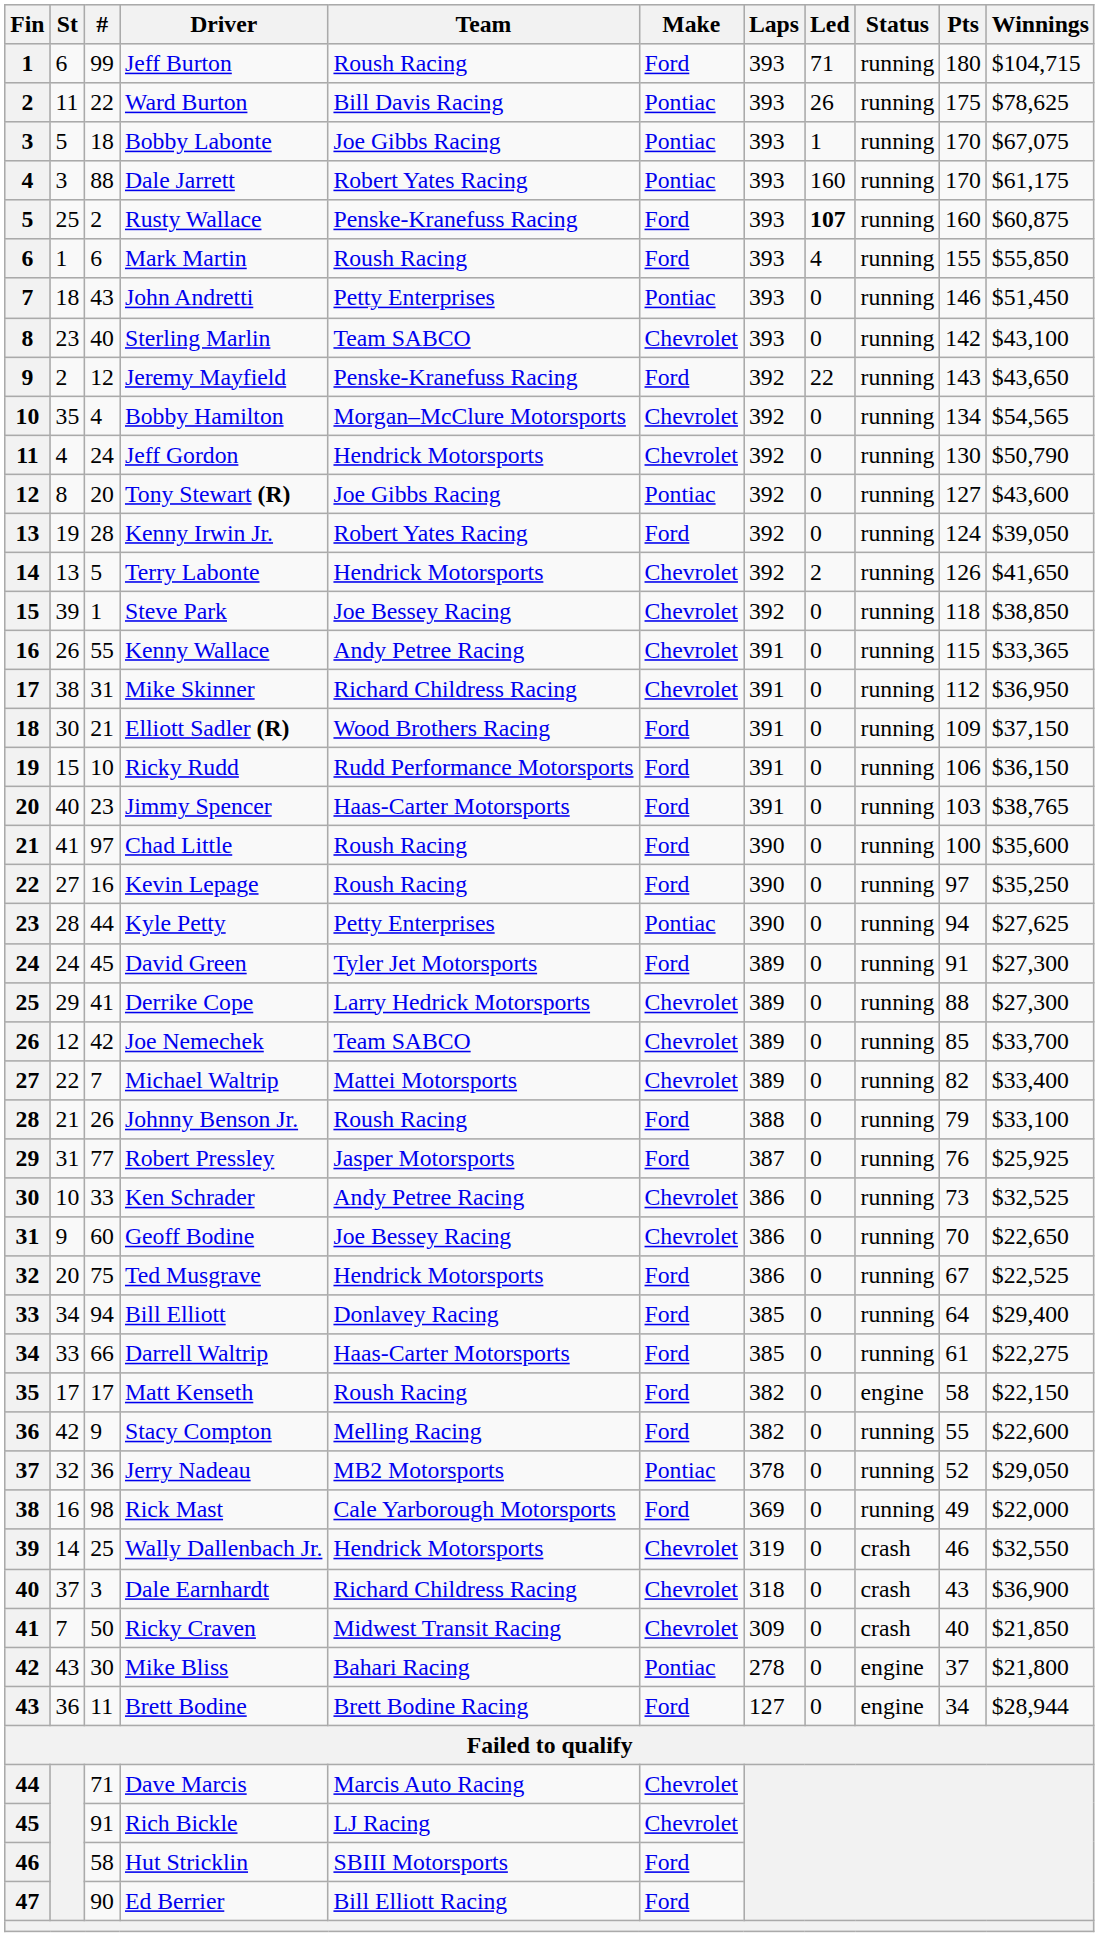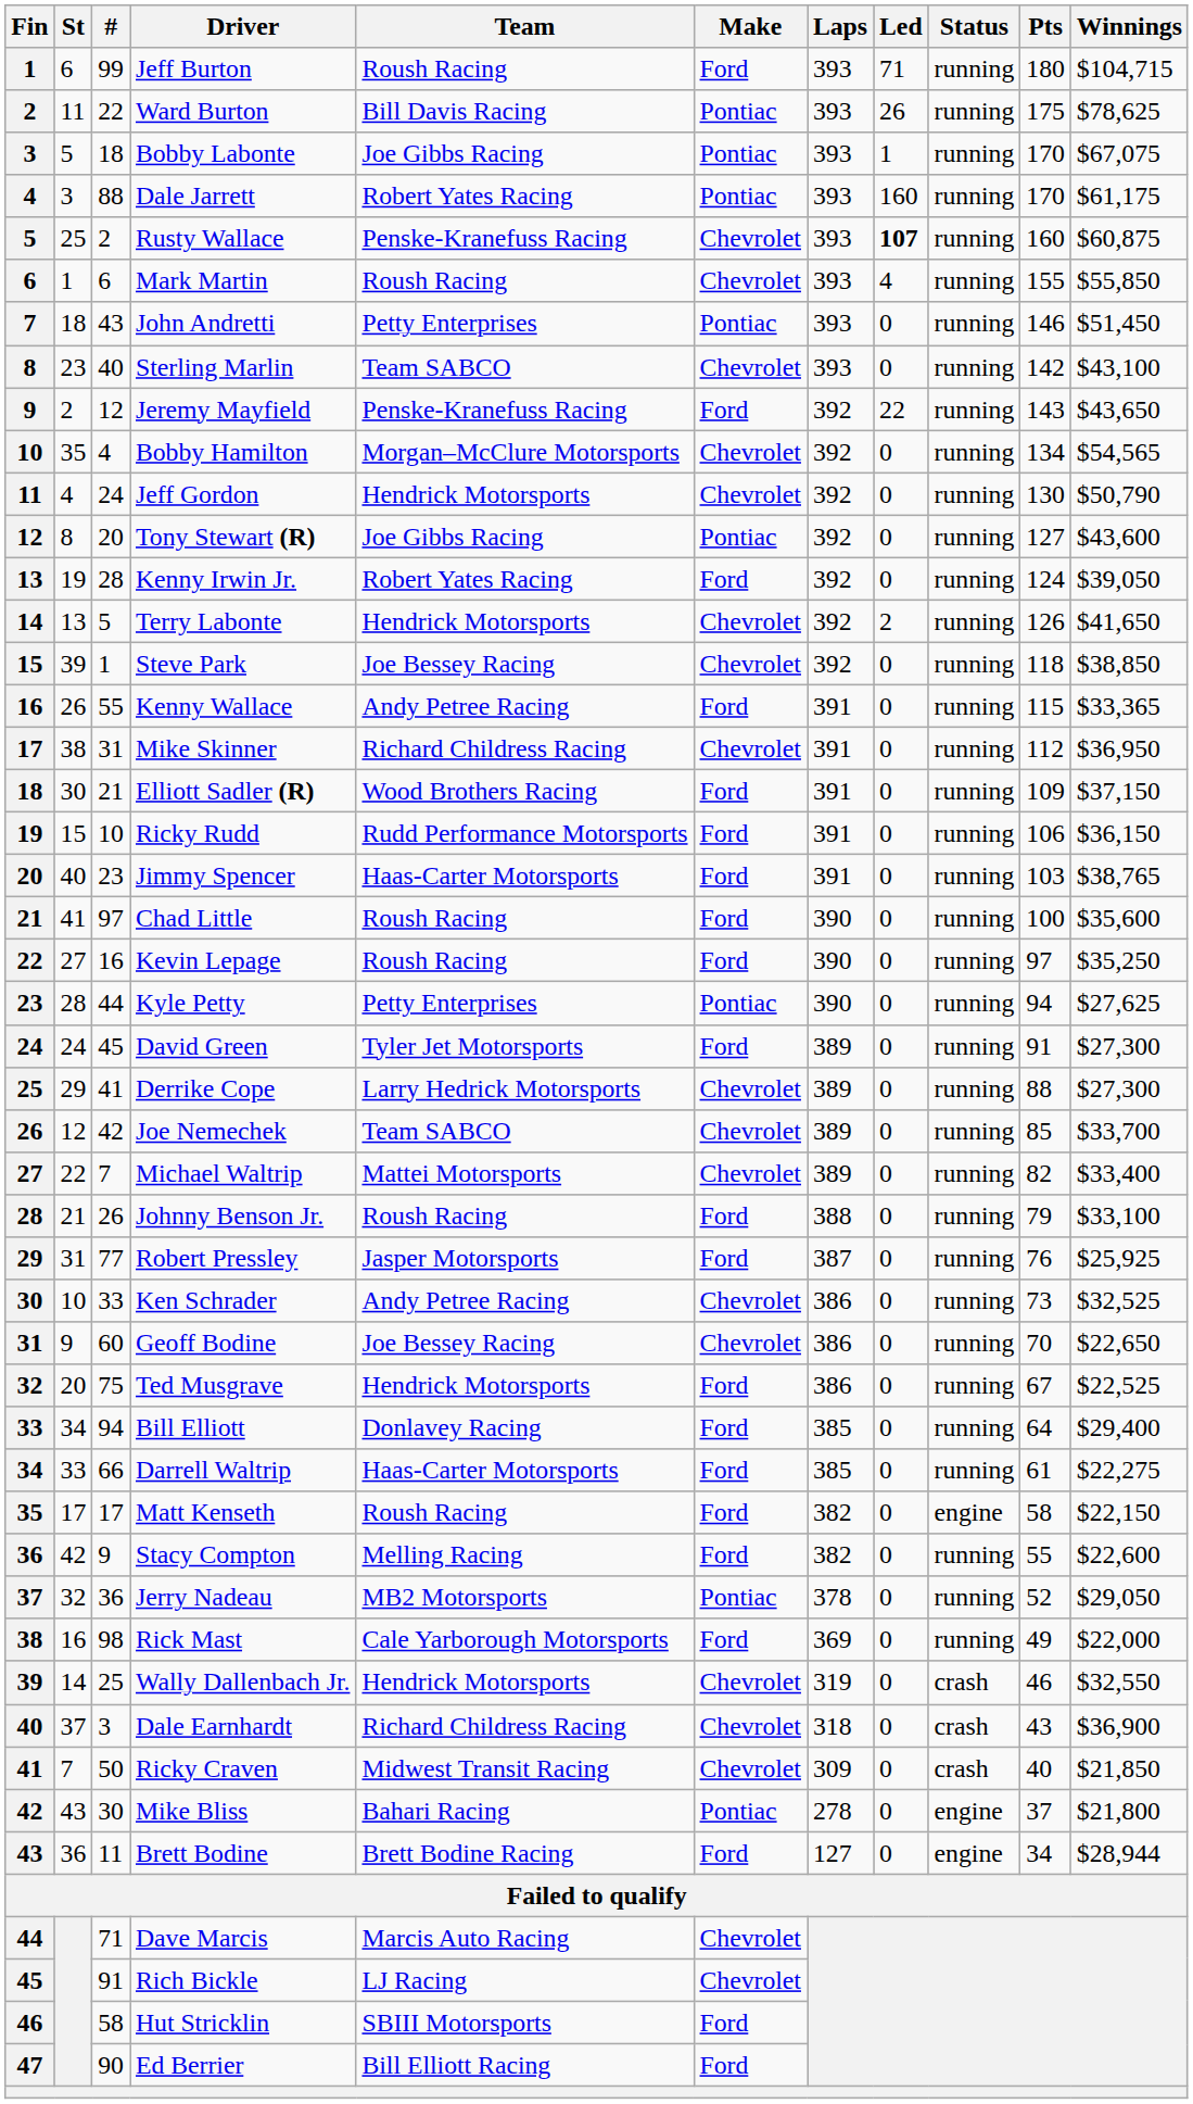 <table class="wikitable" style="font-size:95%">
 <tr>
 <th>Fin</th>
 <th>St</th>
 <th>#</th>
 <th>Driver</th>
 <th>Team</th>
 <th>Make</th>
 <th>Laps</th>
 <th>Led</th>
 <th>Status</th>
 <th>Pts</th>
 <th>Winnings</th>
 </tr>
 <tr>
 <th>1</th>
 <td>6</td>
 <td>99</td>
 <td><a href='#'>Jeff Burton</a></td>
 <td><a href='#'>Roush Racing</a></td>
 <td><a href='#'>Ford</a></td>
 <td>393</td>
 <td>71</td>
 <td>running</td>
 <td>180</td>
 <td>$104,715</td>
 </tr>
 <tr>
 <th>2</th>
 <td>11</td>
 <td>22</td>
 <td><a href='#'>Ward Burton</a></td>
 <td><a href='#'>Bill Davis Racing</a></td>
 <td><a href='#'>Pontiac</a></td>
 <td>393</td>
 <td>26</td>
 <td>running</td>
 <td>175</td>
 <td>$78,625</td>
 </tr>
 <tr>
 <th>3</th>
 <td>5</td>
 <td>18</td>
 <td><a href='#'>Bobby Labonte</a></td>
 <td><a href='#'>Joe Gibbs Racing</a></td>
 <td><a href='#'>Pontiac</a></td>
 <td>393</td>
 <td>1</td>
 <td>running</td>
 <td>170</td>
 <td>$67,075</td>
 </tr>
 <tr>
 <th>4</th>
 <td>3</td>
 <td>88</td>
 <td><a href='#'>Dale Jarrett</a></td>
 <td><a href='#'>Robert Yates Racing</a></td>
 <td><a href='#'>Pontiac</a></td>
 <td>393</td>
 <td>160</td>
 <td>running</td>
 <td>170</td>
 <td>$61,175</td>
 </tr>
 <tr>
 <th>5</th>
 <td>25</td>
 <td>2</td>
 <td><a href='#'>Rusty Wallace</a></td>
 <td><a href='#'>Penske-Kranefuss Racing</a></td>
-<td><a href='#'>Ford</a></td>
+<td><a href='#'>Chevrolet</a></td>
 <td>393</td>
 <td><strong>107</strong></td>
 <td>running</td>
 <td>160</td>
 <td>$60,875</td>
 </tr>
 <tr>
 <th>6</th>
 <td>1</td>
 <td>6</td>
 <td><a href='#'>Mark Martin</a></td>
 <td><a href='#'>Roush Racing</a></td>
-<td><a href='#'>Ford</a></td>
+<td><a href='#'>Chevrolet</a></td>
 <td>393</td>
 <td>4</td>
 <td>running</td>
 <td>155</td>
 <td>$55,850</td>
 </tr>
 <tr>
 <th>7</th>
 <td>18</td>
 <td>43</td>
 <td><a href='#'>John Andretti</a></td>
 <td><a href='#'>Petty Enterprises</a></td>
 <td><a href='#'>Pontiac</a></td>
 <td>393</td>
 <td>0</td>
 <td>running</td>
 <td>146</td>
 <td>$51,450</td>
 </tr>
 <tr>
 <th>8</th>
 <td>23</td>
 <td>40</td>
 <td><a href='#'>Sterling Marlin</a></td>
 <td><a href='#'>Team SABCO</a></td>
 <td><a href='#'>Chevrolet</a></td>
 <td>393</td>
 <td>0</td>
 <td>running</td>
 <td>142</td>
 <td>$43,100</td>
 </tr>
 <tr>
 <th>9</th>
 <td>2</td>
 <td>12</td>
 <td><a href='#'>Jeremy Mayfield</a></td>
 <td><a href='#'>Penske-Kranefuss Racing</a></td>
 <td><a href='#'>Ford</a></td>
 <td>392</td>
 <td>22</td>
 <td>running</td>
 <td>143</td>
 <td>$43,650</td>
 </tr>
 <tr>
 <th>10</th>
 <td>35</td>
 <td>4</td>
 <td><a href='#'>Bobby Hamilton</a></td>
 <td><a href='#'>Morgan–McClure Motorsports</a></td>
 <td><a href='#'>Chevrolet</a></td>
 <td>392</td>
 <td>0</td>
 <td>running</td>
 <td>134</td>
 <td>$54,565</td>
 </tr>
 <tr>
 <th>11</th>
 <td>4</td>
 <td>24</td>
 <td><a href='#'>Jeff Gordon</a></td>
 <td><a href='#'>Hendrick Motorsports</a></td>
 <td><a href='#'>Chevrolet</a></td>
 <td>392</td>
 <td>0</td>
 <td>running</td>
 <td>130</td>
 <td>$50,790</td>
 </tr>
 <tr>
 <th>12</th>
 <td>8</td>
 <td>20</td>
 <td><a href='#'>Tony Stewart</a> <strong>(R)</strong></td>
 <td><a href='#'>Joe Gibbs Racing</a></td>
 <td><a href='#'>Pontiac</a></td>
 <td>392</td>
 <td>0</td>
 <td>running</td>
 <td>127</td>
 <td>$43,600</td>
 </tr>
 <tr>
 <th>13</th>
 <td>19</td>
 <td>28</td>
 <td><a href='#'>Kenny Irwin Jr.</a></td>
 <td><a href='#'>Robert Yates Racing</a></td>
 <td><a href='#'>Ford</a></td>
 <td>392</td>
 <td>0</td>
 <td>running</td>
 <td>124</td>
 <td>$39,050</td>
 </tr>
 <tr>
 <th>14</th>
 <td>13</td>
 <td>5</td>
 <td><a href='#'>Terry Labonte</a></td>
 <td><a href='#'>Hendrick Motorsports</a></td>
 <td><a href='#'>Chevrolet</a></td>
 <td>392</td>
 <td>2</td>
 <td>running</td>
 <td>126</td>
 <td>$41,650</td>
 </tr>
 <tr>
 <th>15</th>
 <td>39</td>
 <td>1</td>
 <td><a href='#'>Steve Park</a></td>
 <td><a href='#'>Joe Bessey Racing</a></td>
 <td><a href='#'>Chevrolet</a></td>
 <td>392</td>
 <td>0</td>
 <td>running</td>
 <td>118</td>
 <td>$38,850</td>
 </tr>
 <tr>
 <th>16</th>
 <td>26</td>
 <td>55</td>
 <td><a href='#'>Kenny Wallace</a></td>
 <td><a href='#'>Andy Petree Racing</a></td>
-<td><a href='#'>Chevrolet</a></td>
+<td><a href='#'>Ford</a></td>
 <td>391</td>
 <td>0</td>
 <td>running</td>
 <td>115</td>
 <td>$33,365</td>
 </tr>
 <tr>
 <th>17</th>
 <td>38</td>
 <td>31</td>
 <td><a href='#'>Mike Skinner</a></td>
 <td><a href='#'>Richard Childress Racing</a></td>
 <td><a href='#'>Chevrolet</a></td>
 <td>391</td>
 <td>0</td>
 <td>running</td>
 <td>112</td>
 <td>$36,950</td>
 </tr>
 <tr>
 <th>18</th>
 <td>30</td>
 <td>21</td>
 <td><a href='#'>Elliott Sadler</a> <strong>(R)</strong></td>
 <td><a href='#'>Wood Brothers Racing</a></td>
 <td><a href='#'>Ford</a></td>
 <td>391</td>
 <td>0</td>
 <td>running</td>
 <td>109</td>
 <td>$37,150</td>
 </tr>
 <tr>
 <th>19</th>
 <td>15</td>
 <td>10</td>
 <td><a href='#'>Ricky Rudd</a></td>
 <td><a href='#'>Rudd Performance Motorsports</a></td>
 <td><a href='#'>Ford</a></td>
 <td>391</td>
 <td>0</td>
 <td>running</td>
 <td>106</td>
 <td>$36,150</td>
 </tr>
 <tr>
 <th>20</th>
 <td>40</td>
 <td>23</td>
 <td><a href='#'>Jimmy Spencer</a></td>
 <td><a href='#'>Haas-Carter Motorsports</a></td>
 <td><a href='#'>Ford</a></td>
 <td>391</td>
 <td>0</td>
 <td>running</td>
 <td>103</td>
 <td>$38,765</td>
 </tr>
 <tr>
 <th>21</th>
 <td>41</td>
 <td>97</td>
 <td><a href='#'>Chad Little</a></td>
 <td><a href='#'>Roush Racing</a></td>
 <td><a href='#'>Ford</a></td>
 <td>390</td>
 <td>0</td>
 <td>running</td>
 <td>100</td>
 <td>$35,600</td>
 </tr>
 <tr>
 <th>22</th>
 <td>27</td>
 <td>16</td>
 <td><a href='#'>Kevin Lepage</a></td>
 <td><a href='#'>Roush Racing</a></td>
 <td><a href='#'>Ford</a></td>
 <td>390</td>
 <td>0</td>
 <td>running</td>
 <td>97</td>
 <td>$35,250</td>
 </tr>
 <tr>
 <th>23</th>
 <td>28</td>
 <td>44</td>
 <td><a href='#'>Kyle Petty</a></td>
 <td><a href='#'>Petty Enterprises</a></td>
 <td><a href='#'>Pontiac</a></td>
 <td>390</td>
 <td>0</td>
 <td>running</td>
 <td>94</td>
 <td>$27,625</td>
 </tr>
 <tr>
 <th>24</th>
 <td>24</td>
 <td>45</td>
 <td><a href='#'>David Green</a></td>
 <td><a href='#'>Tyler Jet Motorsports</a></td>
 <td><a href='#'>Ford</a></td>
 <td>389</td>
 <td>0</td>
 <td>running</td>
 <td>91</td>
 <td>$27,300</td>
 </tr>
 <tr>
 <th>25</th>
 <td>29</td>
 <td>41</td>
 <td><a href='#'>Derrike Cope</a></td>
 <td><a href='#'>Larry Hedrick Motorsports</a></td>
 <td><a href='#'>Chevrolet</a></td>
 <td>389</td>
 <td>0</td>
 <td>running</td>
 <td>88</td>
 <td>$27,300</td>
 </tr>
 <tr>
 <th>26</th>
 <td>12</td>
 <td>42</td>
 <td><a href='#'>Joe Nemechek</a></td>
 <td><a href='#'>Team SABCO</a></td>
 <td><a href='#'>Chevrolet</a></td>
 <td>389</td>
 <td>0</td>
 <td>running</td>
 <td>85</td>
 <td>$33,700</td>
 </tr>
 <tr>
 <th>27</th>
 <td>22</td>
 <td>7</td>
 <td><a href='#'>Michael Waltrip</a></td>
 <td><a href='#'>Mattei Motorsports</a></td>
 <td><a href='#'>Chevrolet</a></td>
 <td>389</td>
 <td>0</td>
 <td>running</td>
 <td>82</td>
 <td>$33,400</td>
 </tr>
 <tr>
 <th>28</th>
 <td>21</td>
 <td>26</td>
 <td><a href='#'>Johnny Benson Jr.</a></td>
 <td><a href='#'>Roush Racing</a></td>
 <td><a href='#'>Ford</a></td>
 <td>388</td>
 <td>0</td>
 <td>running</td>
 <td>79</td>
 <td>$33,100</td>
 </tr>
 <tr>
 <th>29</th>
 <td>31</td>
 <td>77</td>
 <td><a href='#'>Robert Pressley</a></td>
 <td><a href='#'>Jasper Motorsports</a></td>
 <td><a href='#'>Ford</a></td>
 <td>387</td>
 <td>0</td>
 <td>running</td>
 <td>76</td>
 <td>$25,925</td>
 </tr>
 <tr>
 <th>30</th>
 <td>10</td>
 <td>33</td>
 <td><a href='#'>Ken Schrader</a></td>
 <td><a href='#'>Andy Petree Racing</a></td>
 <td><a href='#'>Chevrolet</a></td>
 <td>386</td>
 <td>0</td>
 <td>running</td>
 <td>73</td>
 <td>$32,525</td>
 </tr>
 <tr>
 <th>31</th>
 <td>9</td>
 <td>60</td>
 <td><a href='#'>Geoff Bodine</a></td>
 <td><a href='#'>Joe Bessey Racing</a></td>
 <td><a href='#'>Chevrolet</a></td>
 <td>386</td>
 <td>0</td>
 <td>running</td>
 <td>70</td>
 <td>$22,650</td>
 </tr>
 <tr>
 <th>32</th>
 <td>20</td>
 <td>75</td>
 <td><a href='#'>Ted Musgrave</a></td>
 <td><a href='#'>Hendrick Motorsports</a></td>
 <td><a href='#'>Ford</a></td>
 <td>386</td>
 <td>0</td>
 <td>running</td>
 <td>67</td>
 <td>$22,525</td>
 </tr>
 <tr>
 <th>33</th>
 <td>34</td>
 <td>94</td>
 <td><a href='#'>Bill Elliott</a></td>
 <td><a href='#'>Donlavey Racing</a></td>
 <td><a href='#'>Ford</a></td>
 <td>385</td>
 <td>0</td>
 <td>running</td>
 <td>64</td>
 <td>$29,400</td>
 </tr>
 <tr>
 <th>34</th>
 <td>33</td>
 <td>66</td>
 <td><a href='#'>Darrell Waltrip</a></td>
 <td><a href='#'>Haas-Carter Motorsports</a></td>
 <td><a href='#'>Ford</a></td>
 <td>385</td>
 <td>0</td>
 <td>running</td>
 <td>61</td>
 <td>$22,275</td>
 </tr>
 <tr>
 <th>35</th>
 <td>17</td>
 <td>17</td>
 <td><a href='#'>Matt Kenseth</a></td>
 <td><a href='#'>Roush Racing</a></td>
 <td><a href='#'>Ford</a></td>
 <td>382</td>
 <td>0</td>
 <td>engine</td>
 <td>58</td>
 <td>$22,150</td>
 </tr>
 <tr>
 <th>36</th>
 <td>42</td>
 <td>9</td>
 <td><a href='#'>Stacy Compton</a></td>
 <td><a href='#'>Melling Racing</a></td>
 <td><a href='#'>Ford</a></td>
 <td>382</td>
 <td>0</td>
 <td>running</td>
 <td>55</td>
 <td>$22,600</td>
 </tr>
 <tr>
 <th>37</th>
 <td>32</td>
 <td>36</td>
 <td><a href='#'>Jerry Nadeau</a></td>
 <td><a href='#'>MB2 Motorsports</a></td>
 <td><a href='#'>Pontiac</a></td>
 <td>378</td>
 <td>0</td>
 <td>running</td>
 <td>52</td>
 <td>$29,050</td>
 </tr>
 <tr>
 <th>38</th>
 <td>16</td>
 <td>98</td>
 <td><a href='#'>Rick Mast</a></td>
 <td><a href='#'>Cale Yarborough Motorsports</a></td>
 <td><a href='#'>Ford</a></td>
 <td>369</td>
 <td>0</td>
 <td>running</td>
 <td>49</td>
 <td>$22,000</td>
 </tr>
 <tr>
 <th>39</th>
 <td>14</td>
 <td>25</td>
 <td><a href='#'>Wally Dallenbach Jr.</a></td>
 <td><a href='#'>Hendrick Motorsports</a></td>
 <td><a href='#'>Chevrolet</a></td>
 <td>319</td>
 <td>0</td>
 <td>crash</td>
 <td>46</td>
 <td>$32,550</td>
 </tr>
 <tr>
 <th>40</th>
 <td>37</td>
 <td>3</td>
 <td><a href='#'>Dale Earnhardt</a></td>
 <td><a href='#'>Richard Childress Racing</a></td>
 <td><a href='#'>Chevrolet</a></td>
 <td>318</td>
 <td>0</td>
 <td>crash</td>
 <td>43</td>
 <td>$36,900</td>
 </tr>
 <tr>
 <th>41</th>
 <td>7</td>
 <td>50</td>
 <td><a href='#'>Ricky Craven</a></td>
 <td><a href='#'>Midwest Transit Racing</a></td>
 <td><a href='#'>Chevrolet</a></td>
 <td>309</td>
 <td>0</td>
 <td>crash</td>
 <td>40</td>
 <td>$21,850</td>
 </tr>
 <tr>
 <th>42</th>
 <td>43</td>
 <td>30</td>
 <td><a href='#'>Mike Bliss</a></td>
 <td><a href='#'>Bahari Racing</a></td>
 <td><a href='#'>Pontiac</a></td>
 <td>278</td>
 <td>0</td>
 <td>engine</td>
 <td>37</td>
 <td>$21,800</td>
 </tr>
 <tr>
 <th>43</th>
 <td>36</td>
 <td>11</td>
 <td><a href='#'>Brett Bodine</a></td>
 <td><a href='#'>Brett Bodine Racing</a></td>
 <td><a href='#'>Ford</a></td>
 <td>127</td>
 <td>0</td>
 <td>engine</td>
 <td>34</td>
 <td>$28,944</td>
 </tr>
 <tr>
 <th colspan="11">Failed to qualify</th>
 </tr>
 <tr>
 <th>44</th>
 <th rowspan="4"></th>
 <td>71</td>
 <td><a href='#'>Dave Marcis</a></td>
 <td><a href='#'>Marcis Auto Racing</a></td>
 <td><a href='#'>Chevrolet</a></td>
 <th colspan="5" rowspan="4"></th>
 </tr>
 <tr>
 <th>45</th>
 <td>91</td>
 <td><a href='#'>Rich Bickle</a></td>
 <td><a href='#'>LJ Racing</a></td>
 <td><a href='#'>Chevrolet</a></td>
 </tr>
 <tr>
 <th>46</th>
 <td>58</td>
 <td><a href='#'>Hut Stricklin</a></td>
 <td><a href='#'>SBIII Motorsports</a></td>
 <td><a href='#'>Ford</a></td>
 </tr>
 <tr>
 <th>47</th>
 <td>90</td>
 <td><a href='#'>Ed Berrier</a></td>
 <td><a href='#'>Bill Elliott Racing</a></td>
 <td><a href='#'>Ford</a></td>
 </tr>
 <tr>
 <th colspan="11"></th>
 </tr>
 </table>
